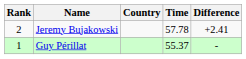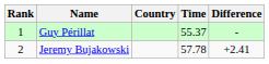 <table class="wikitable sortable" style="text-align:center">
 <tr>
 <th>Rank</th>
 <th>Name</th>
 <th>Country</th>
 <th>Time</th>
 <th>Difference</th>
 </tr>
+<tr style="background:#cfc;">
+<td>1</td>
+<td align=left><a href='#'>Guy Périllat</a></td>
+<td align=left></td>
+<td>55.37</td>
+<td>-</td>
+</tr>
 <tr>
 <td>2</td>
 <td align=left><a href='#'>Jeremy Bujakowski</a></td>
 <td align=left></td>
 <td>57.78</td>
 <td>+2.41</td>
 </tr>
-<tr style="background:#cfc;">
-<td>1</td>
-<td align=left><a href='#'>Guy Périllat</a></td>
-<td align=left></td>
-<td>55.37</td>
-<td>-</td>
-</tr>
 </table>
